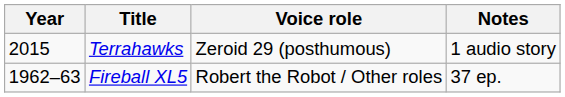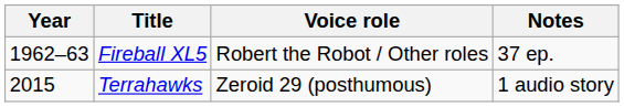 <table class="wikitable sortable">
 <tr>
 <th>Year</th>
 <th>Title</th>
 <th>Voice role</th>
 <th>Notes</th>
 </tr>
 <tr>
+<td>1962–63</td>
+<td><em><a href='#'>Fireball XL5</a></em></td>
+<td>Robert the Robot / Other roles</td>
+<td>37 ep.</td>
+</tr>
+<tr>
 <td>2015</td>
 <td><em><a href='#'>Terrahawks</a></em></td>
 <td>Zeroid 29 (posthumous)</td>
 <td>1 audio story</td>
 </tr>
-<tr>
-<td>1962–63</td>
-<td><em><a href='#'>Fireball XL5</a></em></td>
-<td>Robert the Robot / Other roles</td>
-<td>37 ep.</td>
-</tr>
 </table>
